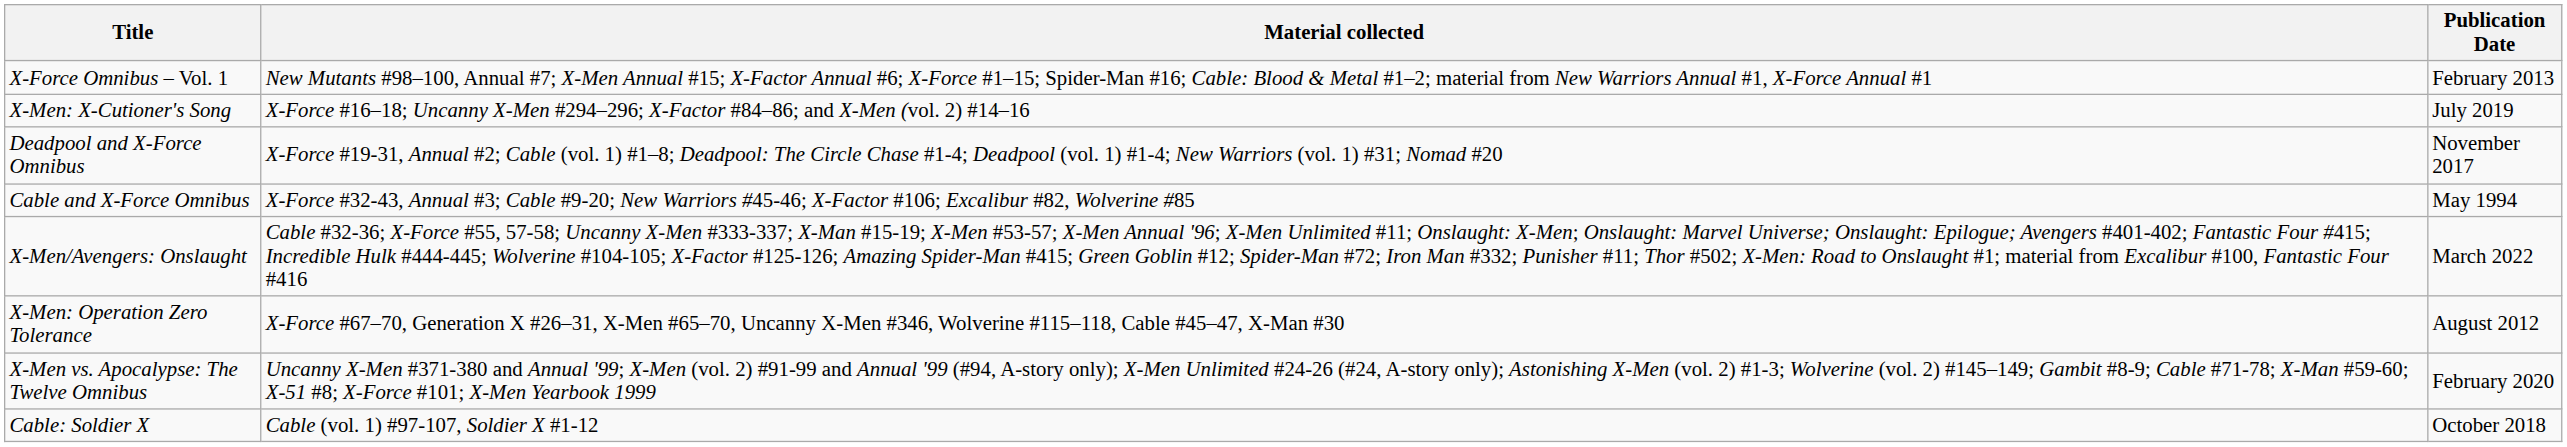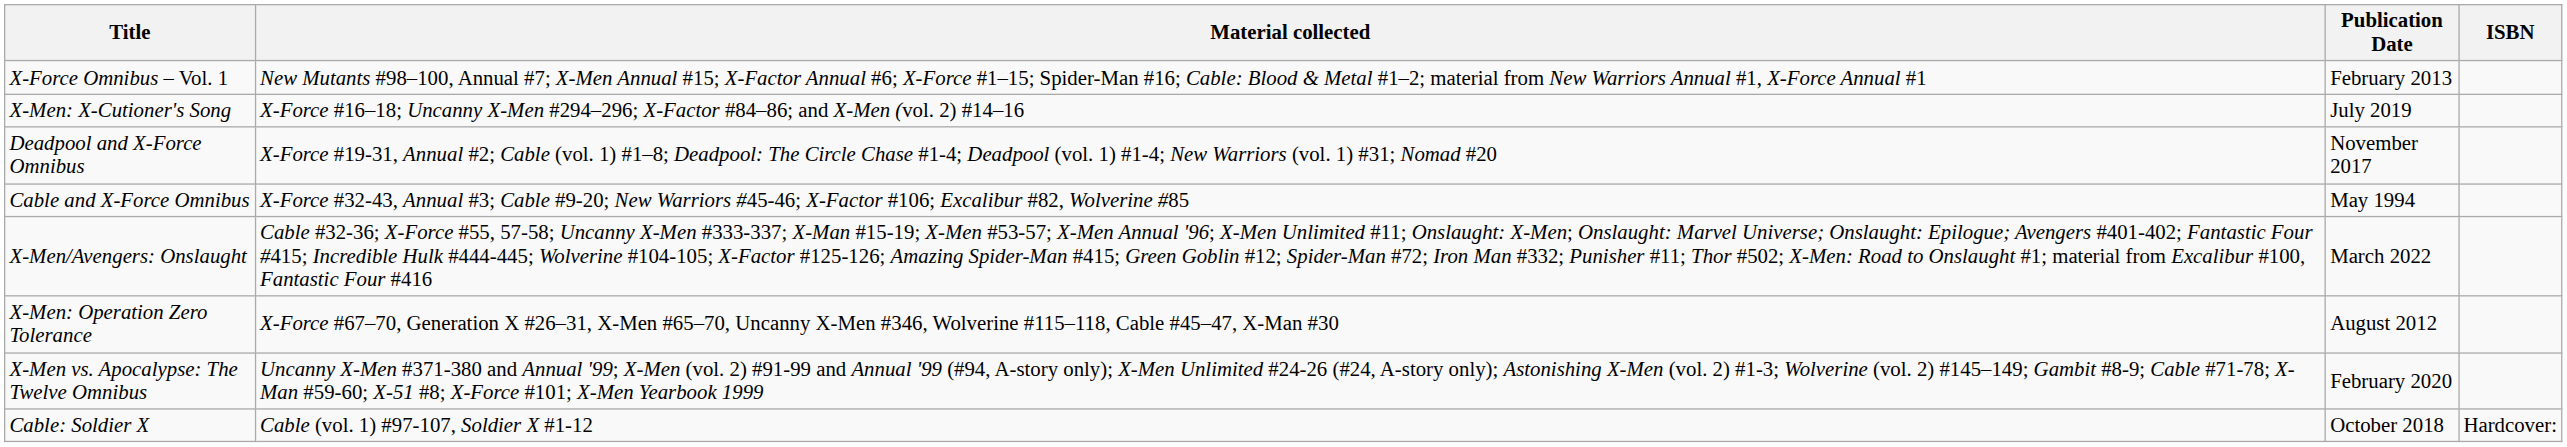 <table class="wikitable">
 <tr>
 <th>Title</th>
 <th>Material collected</th>
 <th>Publication Date</th>
+<th>ISBN</th>
 </tr>
 <tr>
 <td><em>X-Force Omnibus</em> – Vol. 1</td>
 <td><em>New Mutants</em> #98–100, Annual #7; <em>X-Men Annual</em> #15; <em>X-Factor Annual</em> #6; <em>X-Force</em> #1–15; Spider-Man #16; <em>Cable: Blood & Metal</em> #1–2; material from <em>New Warriors Annual</em> #1, <em>X-Force Annual</em> #1</td>
 <td>February 2013</td>
+<td></td>
 </tr>
 <tr>
 <td><em>X-Men: X-Cutioner's Song</em></td>
 <td><em>X-Force</em> #16–18; <em>Uncanny X-Men</em> #294–296; <em>X-Factor</em> #84–86; and <em>X-Men (</em>vol. 2) #14–16</td>
 <td>July 2019</td>
+<td></td>
 </tr>
 <tr>
 <td><em>Deadpool and X-Force Omnibus</em></td>
 <td><em>X-Force</em> #19-31, <em>Annual</em> #2; <em>Cable</em> (vol. 1) #1–8; <em>Deadpool: The Circle Chase</em> #1-4; <em>Deadpool</em> (vol. 1) #1-4; <em>New Warriors</em> (vol. 1) #31; <em>Nomad</em> #20</td>
 <td>November 2017</td>
+<td></td>
 </tr>
 <tr>
 <td><em>Cable and X-Force Omnibus</em></td>
 <td><em>X-Force</em> #32-43, <em>Annual</em> #3; <em>Cable</em> #9-20; <em>New Warriors #</em>45-46; <em>X-Factor</em> #106; <em>Excalibur</em> #82, <em>Wolverine #</em>85</td>
 <td>May 1994</td>
+<td></td>
 </tr>
 <tr>
 <td><em>X-Men/Avengers: Onslaught</em></td>
 <td><em>Cable</em> #32-36; <em>X-Force</em> #55, 57-58; <em>Uncanny X-Men</em> #333-337; <em>X-Man</em> #15-19; <em>X-Men</em> #53-57; <em>X-Men Annual '96</em>; <em>X-Men Unlimited</em> #11; <em>Onslaught: X-Men</em>; <em>Onslaught: Marvel Universe; Onslaught: Epilogue; Avengers</em> #401-402; <em>Fantastic Four #</em>415; <em>Incredible Hulk</em> #444-445; <em>Wolverine</em> #104-105; <em>X-Factor</em> #125-126; <em>Amazing Spider-Man</em> #415; <em>Green Goblin</em> #12; <em>Spider-Man</em> #72; <em>Iron Man</em> #332; <em>Punisher</em> #11; <em>Thor</em> #502; <em>X-Men: Road to Onslaught</em> #1; material from <em>Excalibur</em> #100, <em>Fantastic Four</em> #416</td>
 <td>March 2022</td>
+<td></td>
 </tr>
 <tr>
 <td><em>X-Men: Operation Zero Tolerance</em></td>
 <td><em>X-Force</em> #67–70, Generation X #26–31, X-Men #65–70, Uncanny X-Men #346, Wolverine #115–118, Cable #45–47, X-Man #30</td>
 <td>August 2012</td>
+<td></td>
 </tr>
 <tr>
 <td><em>X-Men vs. Apocalypse: The Twelve Omnibus</em></td>
 <td><em>Uncanny X-Men</em> #371-380 and <em>Annual '99</em>; <em>X-Men</em> (vol. 2) #91-99 and <em>Annual '99</em> (#94, A-story only); <em>X-Men Unlimited</em> #24-26 (#24, A-story only); <em>Astonishing X-Men</em> (vol. 2) #1-3; <em>Wolverine</em> (vol. 2) #145–149; <em>Gambit</em> #8-9; <em>Cable</em> #71-78; <em>X-Man</em> #59-60; <em>X-51</em> #8; <em>X-Force</em> #101; <em>X-Men Yearbook 1999</em></td>
 <td>February 2020</td>
+<td></td>
 </tr>
 <tr>
 <td><em>Cable: Soldier X</em></td>
 <td><em>Cable</em> (vol. 1) #97-107, <em>Soldier X</em> #1-12</td>
 <td>October 2018</td>
+<td>Hardcover: </td>
 </tr>
 </table>
